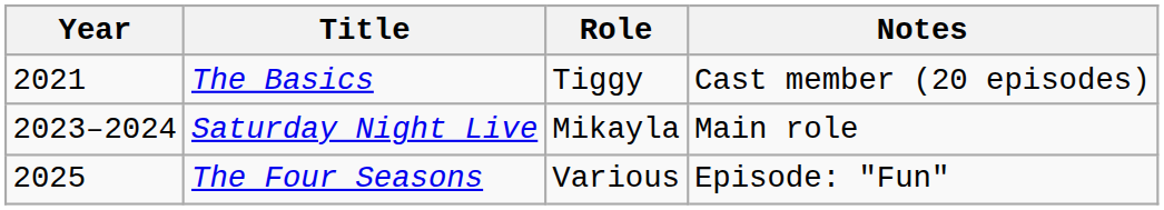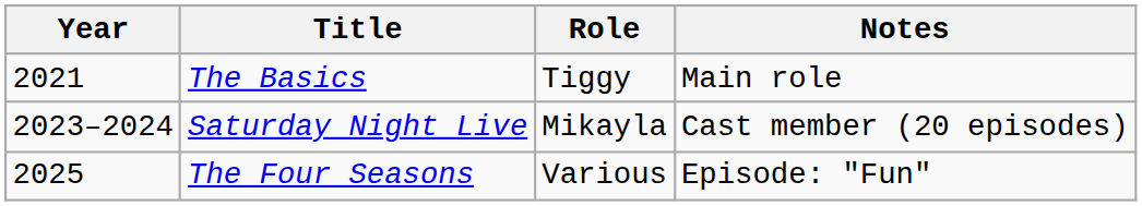 <table class="wikitable sortable">
 <tr>
 <th>Year</th>
 <th>Title</th>
 <th>Role</th>
 <th>Notes</th>
 </tr>
 <tr>
 <td>2021</td>
 <td><em><a href='#'>The Basics</a></em></td>
 <td>Tiggy</td>
-<td>Cast member (20 episodes)</td>
+<td>Main role</td>
 </tr>
 <tr>
 <td>2023–2024</td>
 <td><em><a href='#'>Saturday Night Live</a></em></td>
 <td>Mikayla</td>
-<td>Main role</td>
+<td>Cast member (20 episodes)</td>
 </tr>
 <tr>
 <td>2025</td>
 <td><em><a href='#'>The Four Seasons</a></em></td>
 <td>Various</td>
 <td>Episode: "Fun"</td>
 </tr>
 </table>
